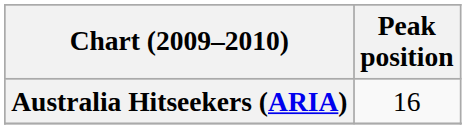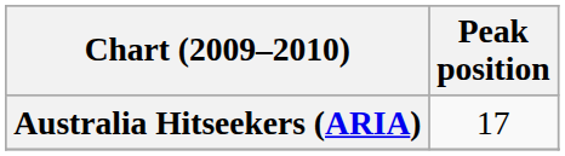 <table class="wikitable sortable plainrowheaders" style="text-align:center">
 <tr>
 <th>Chart (2009–2010)</th>
 <th>Peak<br>position</th>
 </tr>
 <tr>
 <th scope="row">Australia Hitseekers (<a href='#'>ARIA</a>)</th>
-<td>16</td>
+<td>17</td>
 </tr>
 <tr>
 </tr>
 <tr>
 </tr>
 <tr>
 </tr>
 <tr>
 </tr>
 </table>
